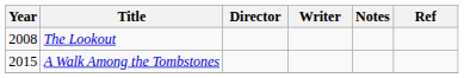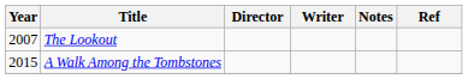 <table class=wikitable>
 <tr>
 <th>Year</th>
 <th>Title</th>
 <th width=65>Director</th>
 <th width=65>Writer</th>
 <th>Notes</th>
 <th width=65>Ref</th>
 </tr>
 <tr>
-<td>2008</td>
+<td>2007</td>
 <td><em><a href='#'>The Lookout</a></em></td>
 <td></td>
 <td></td>
 <td></td>
 <td></td>
 </tr>
 <tr>
 <td>2015</td>
 <td><em><a href='#'>A Walk Among the Tombstones</a></em></td>
 <td></td>
 <td></td>
 <td></td>
 <td></td>
 </tr>
 <tr>
 </tr>
 </table>
